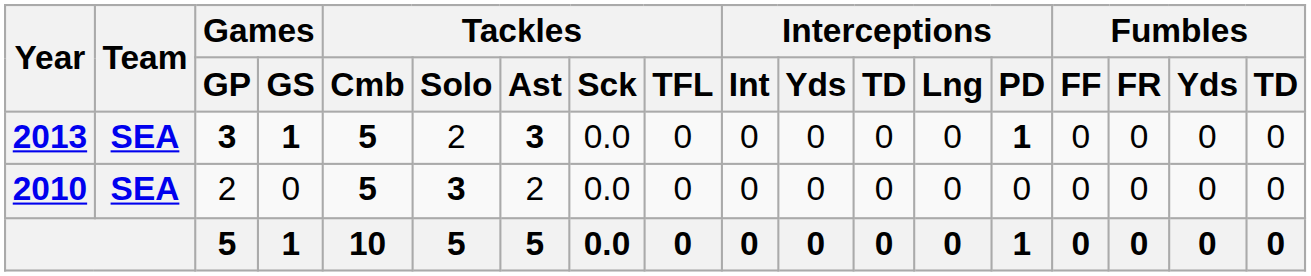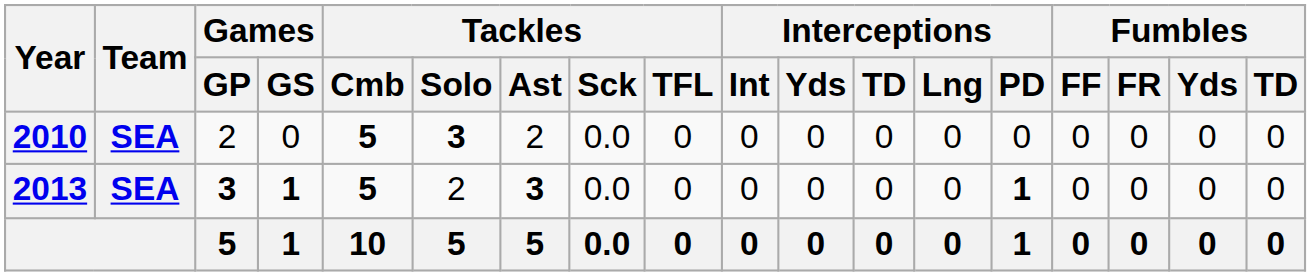 <table class="wikitable" style="text-align:center">
 <tr>
 <th rowspan="2">Year</th>
 <th rowspan="2">Team</th>
 <th colspan="2">Games</th>
 <th colspan="5">Tackles</th>
 <th colspan="5">Interceptions</th>
 <th colspan="4">Fumbles</th>
 </tr>
 <tr>
 <th>GP</th>
 <th>GS</th>
 <th>Cmb</th>
 <th>Solo</th>
 <th>Ast</th>
 <th>Sck</th>
 <th>TFL</th>
 <th>Int</th>
 <th>Yds</th>
 <th>TD</th>
 <th>Lng</th>
 <th>PD</th>
 <th>FF</th>
 <th>FR</th>
 <th>Yds</th>
 <th>TD</th>
 </tr>
 <tr>
+<th><a href='#'>2010</a></th>
+<th><a href='#'>SEA</a></th>
+<td>2</td>
+<td>0</td>
+<td><strong>5</strong></td>
+<td><strong>3</strong></td>
+<td>2</td>
+<td>0.0</td>
+<td>0</td>
+<td>0</td>
+<td>0</td>
+<td>0</td>
+<td>0</td>
+<td>0</td>
+<td>0</td>
+<td>0</td>
+<td>0</td>
+<td>0</td>
+</tr>
+<tr>
 <th><a href='#'>2013</a></th>
 <th><a href='#'>SEA</a></th>
 <td><strong>3</strong></td>
 <td><strong>1</strong></td>
 <td><strong>5</strong></td>
 <td>2</td>
 <td><strong>3</strong></td>
 <td>0.0</td>
 <td>0</td>
 <td>0</td>
 <td>0</td>
 <td>0</td>
 <td>0</td>
 <td><strong>1</strong></td>
-<td>0</td>
-<td>0</td>
-<td>0</td>
-<td>0</td>
-</tr>
-<tr>
-<th><a href='#'>2010</a></th>
-<th><a href='#'>SEA</a></th>
-<td>2</td>
-<td>0</td>
-<td><strong>5</strong></td>
-<td><strong>3</strong></td>
-<td>2</td>
-<td>0.0</td>
-<td>0</td>
-<td>0</td>
-<td>0</td>
-<td>0</td>
-<td>0</td>
-<td>0</td>
 <td>0</td>
 <td>0</td>
 <td>0</td>
 <td>0</td>
 </tr>
 <tr>
 <th colspan="2"></th>
 <th>5</th>
 <th>1</th>
 <th>10</th>
 <th>5</th>
 <th>5</th>
 <th>0.0</th>
 <th>0</th>
 <th>0</th>
 <th>0</th>
 <th>0</th>
 <th>0</th>
 <th>1</th>
 <th>0</th>
 <th>0</th>
 <th>0</th>
 <th>0</th>
 </tr>
 </table>
